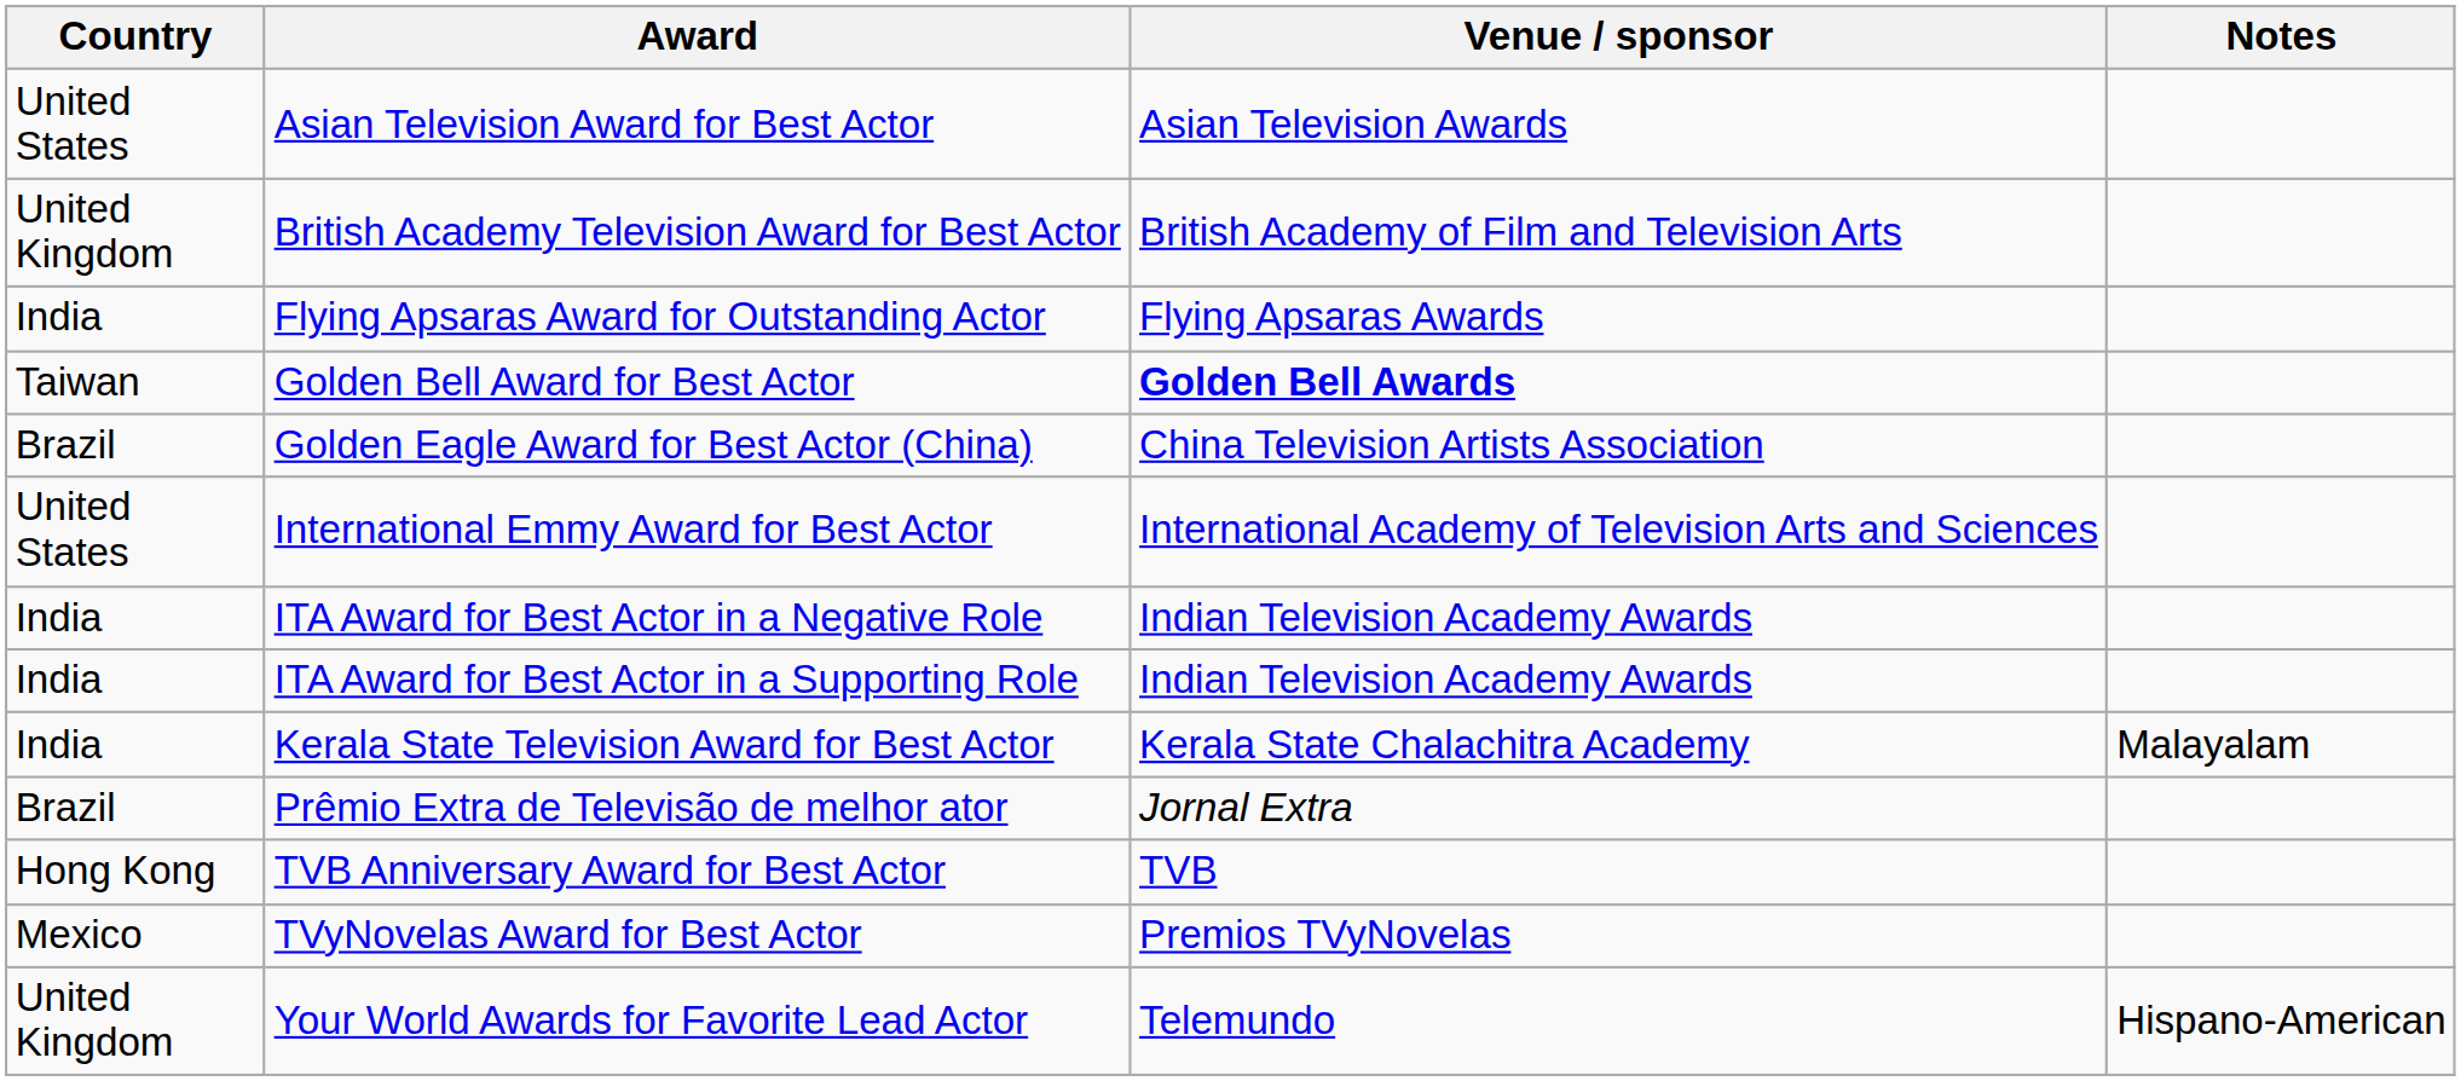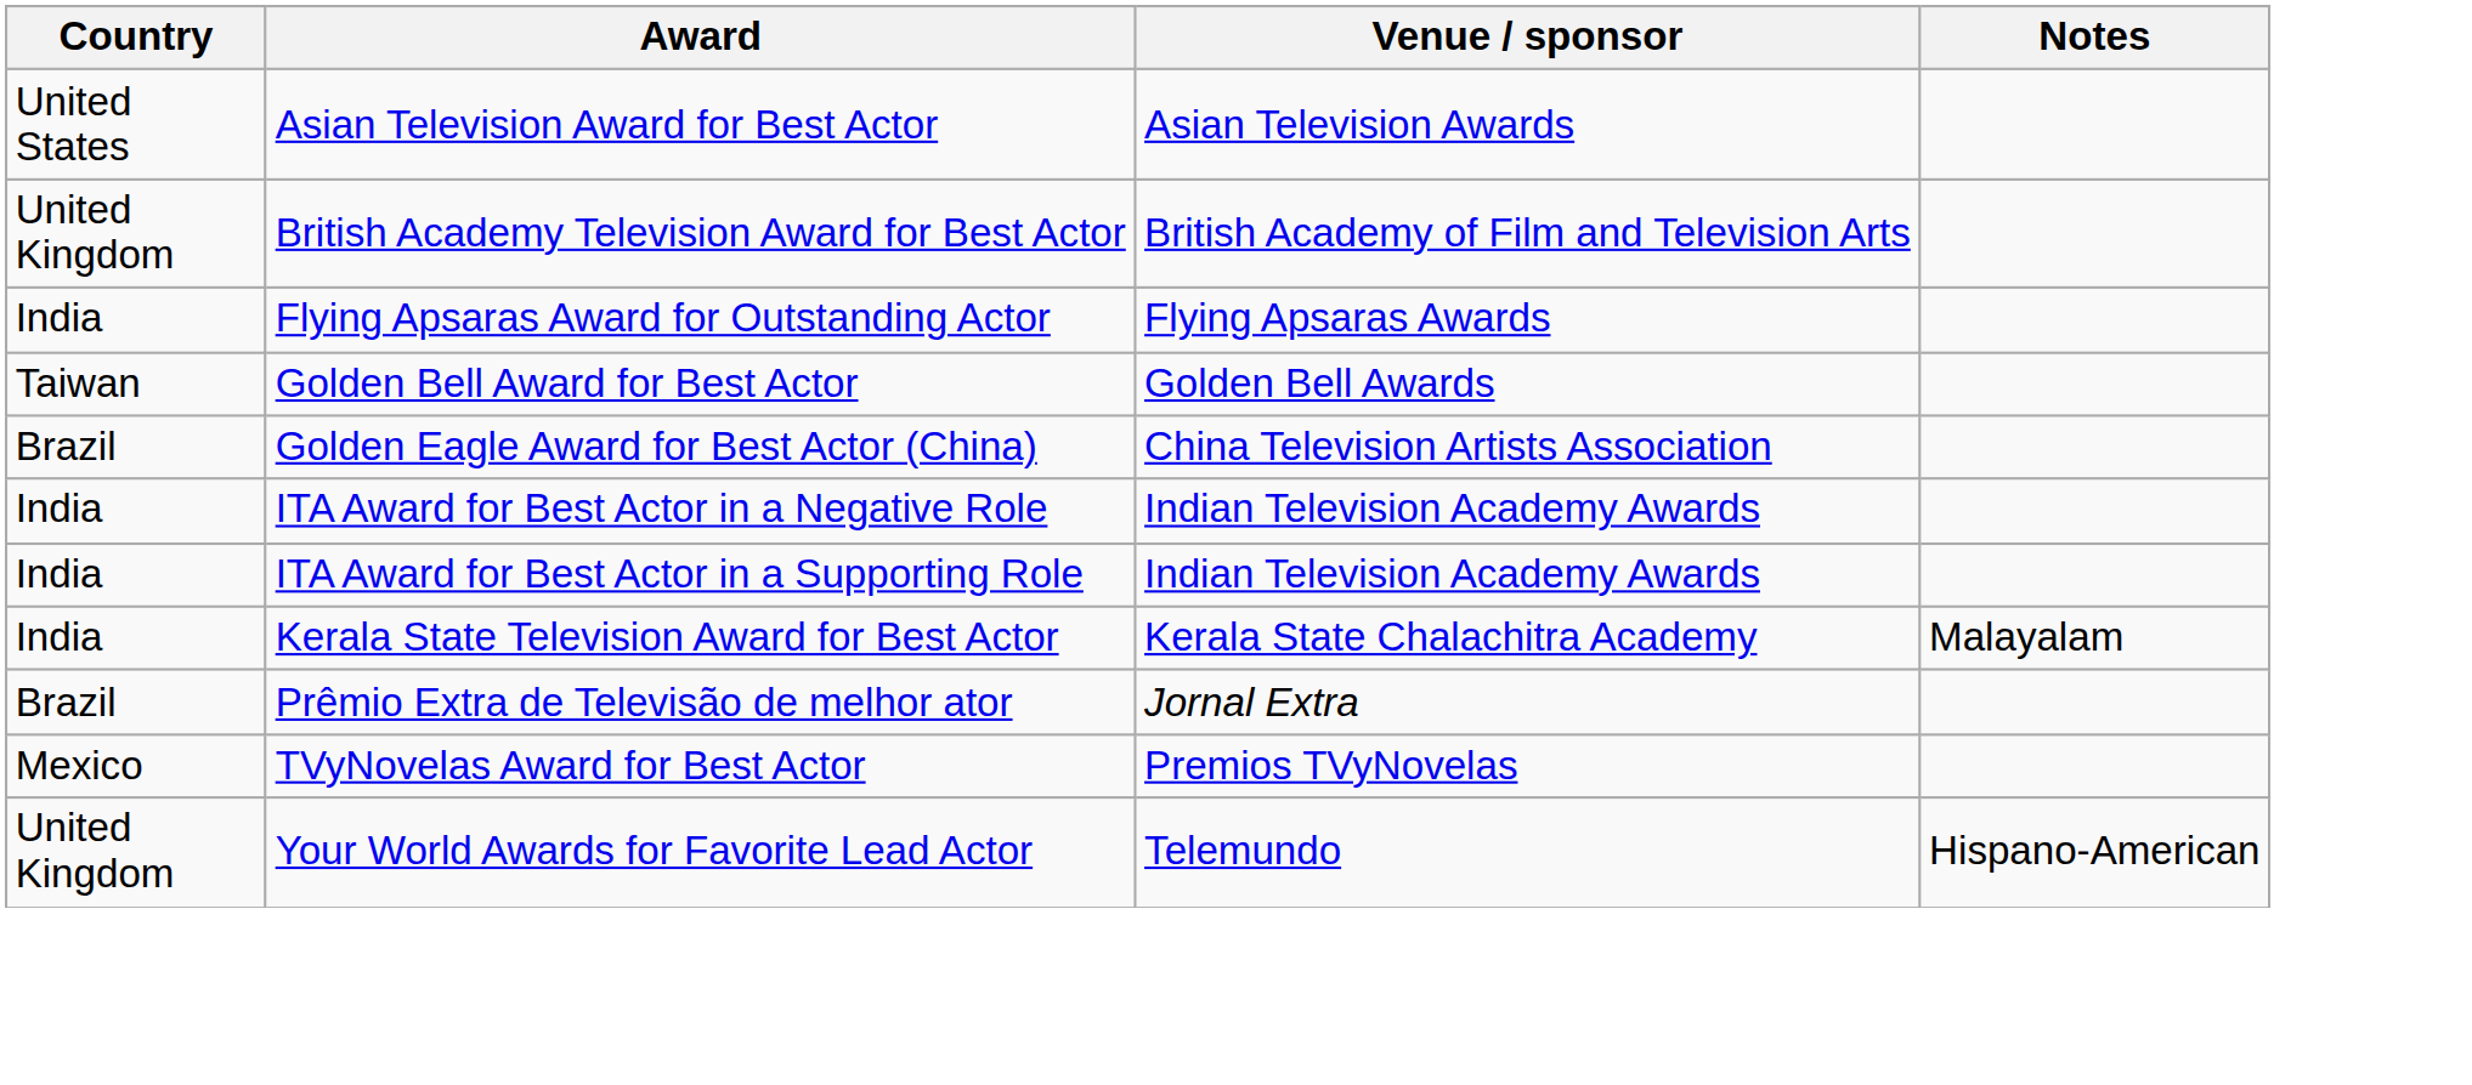 <table class="wikitable sortable">
 <tr>
 <th style="width:6em;">Country</th>
 <th>Award</th>
 <th>Venue / sponsor</th>
 <th>Notes</th>
 </tr>
 <tr>
 <td>United States</td>
 <td><a href='#'>Asian Television Award for Best Actor</a></td>
 <td><a href='#'>Asian Television Awards</a></td>
 <td></td>
 </tr>
 <tr>
 <td>United Kingdom</td>
 <td><a href='#'>British Academy Television Award for Best Actor</a></td>
 <td><a href='#'>British Academy of Film and Television Arts</a></td>
 <td></td>
 </tr>
 <tr>
 <td>India</td>
 <td><a href='#'>Flying Apsaras Award for Outstanding Actor</a></td>
 <td><a href='#'>Flying Apsaras Awards</a></td>
 <td></td>
 </tr>
 <tr>
 <td>Taiwan</td>
 <td><a href='#'>Golden Bell Award for Best Actor</a></td>
-<td><strong><a href='#'>Golden Bell Awards</a></strong></td>
+<td><a href='#'>Golden Bell Awards</a></td>
 <td></td>
 </tr>
 <tr>
 <td>Brazil</td>
 <td><a href='#'>Golden Eagle Award for Best Actor (China)</a></td>
 <td><a href='#'>China Television Artists Association</a></td>
-<td></td>
-</tr>
-<tr>
-<td>United States</td>
-<td><a href='#'>International Emmy Award for Best Actor</a></td>
-<td><a href='#'>International Academy of Television Arts and Sciences</a></td>
 <td></td>
 </tr>
 <tr>
 <td>India</td>
 <td><a href='#'>ITA Award for Best Actor in a Negative Role</a></td>
 <td><a href='#'>Indian Television Academy Awards</a></td>
 <td></td>
 </tr>
 <tr>
 <td>India</td>
 <td><a href='#'>ITA Award for Best Actor in a Supporting Role</a></td>
 <td><a href='#'>Indian Television Academy Awards</a></td>
 <td></td>
 </tr>
 <tr>
 <td>India</td>
 <td><a href='#'>Kerala State Television Award for Best Actor</a></td>
 <td><a href='#'>Kerala State Chalachitra Academy</a></td>
 <td>Malayalam</td>
 </tr>
 <tr>
 <td>Brazil</td>
 <td><a href='#'>Prêmio Extra de Televisão de melhor ator</a></td>
 <td><em>Jornal Extra</em></td>
 <td></td>
 </tr>
 <tr>
-<td>Hong Kong</td>
-<td><a href='#'>TVB Anniversary Award for Best Actor</a></td>
-<td><a href='#'>TVB</a></td>
-<td></td>
-</tr>
-<tr>
 <td>Mexico</td>
 <td><a href='#'>TVyNovelas Award for Best Actor</a></td>
 <td><a href='#'>Premios TVyNovelas</a></td>
 <td></td>
 </tr>
 <tr>
 <td>United Kingdom</td>
 <td><a href='#'>Your World Awards for Favorite Lead Actor</a></td>
 <td><a href='#'>Telemundo</a></td>
 <td>Hispano-American</td>
 </tr>
 </table>
